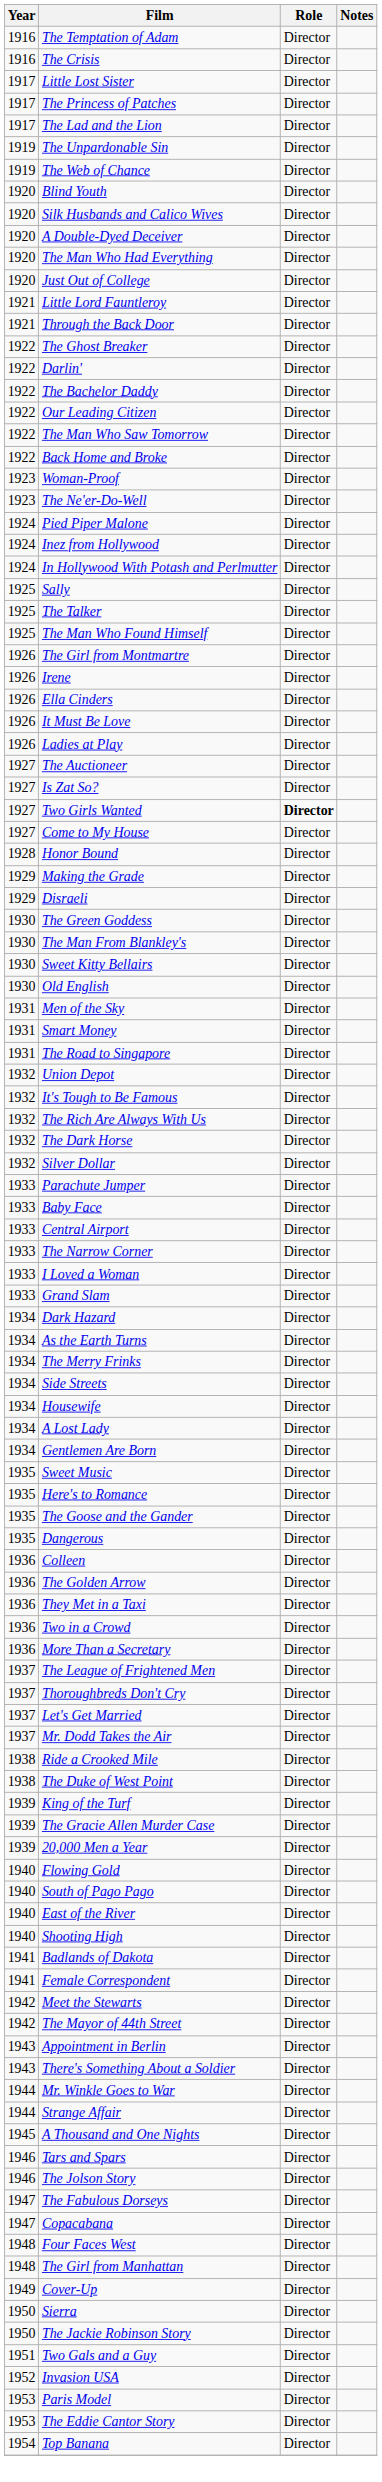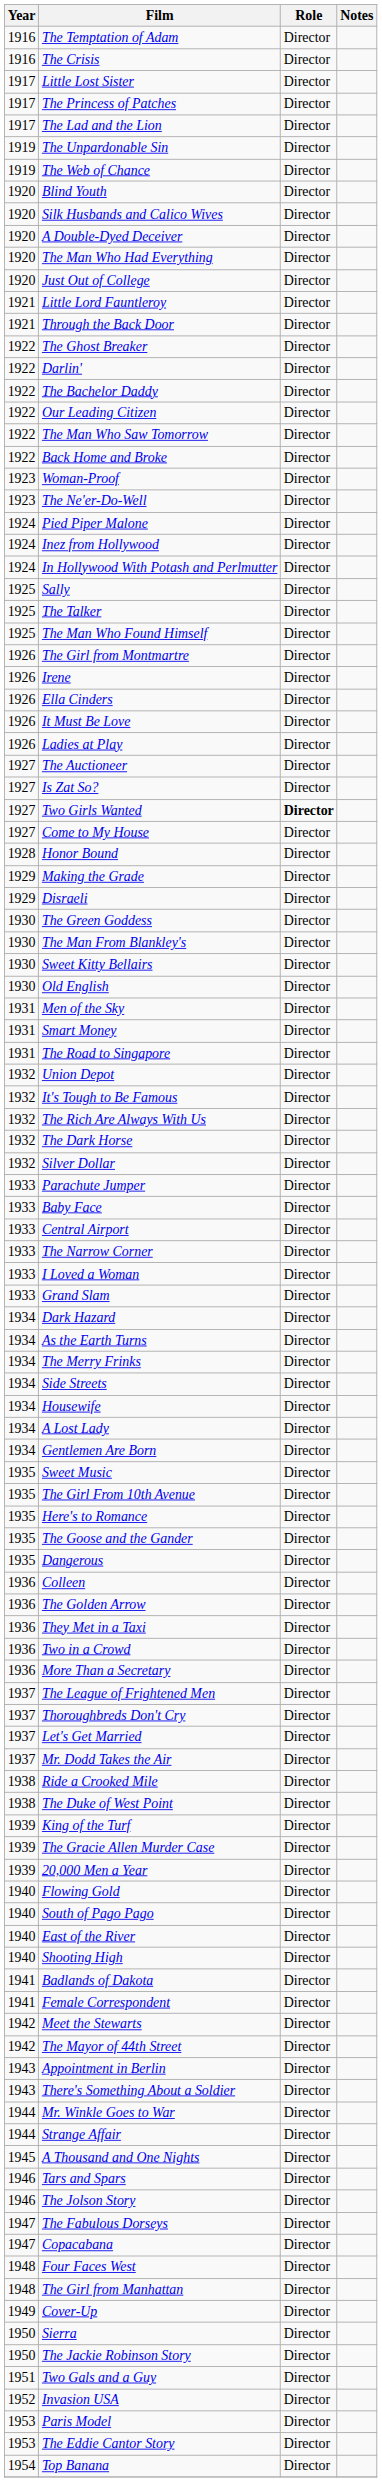 <table class="wikitable sortable">
 <tr>
 <th>Year</th>
 <th>Film</th>
 <th>Role</th>
 <th class="unsortable">Notes</th>
 </tr>
 <tr>
 <td>1916</td>
 <td><em><a href='#'>The Temptation of Adam</a></em></td>
 <td>Director</td>
 <td></td>
 </tr>
 <tr>
 <td>1916</td>
 <td><em><a href='#'>The Crisis</a></em></td>
 <td>Director</td>
 <td></td>
 </tr>
 <tr>
 <td>1917</td>
 <td><em><a href='#'>Little Lost Sister</a></em></td>
 <td>Director</td>
 <td></td>
 </tr>
 <tr>
 <td>1917</td>
 <td><em><a href='#'>The Princess of Patches</a></em></td>
 <td>Director</td>
 <td></td>
 </tr>
 <tr>
 <td>1917</td>
 <td><em><a href='#'>The Lad and the Lion</a></em></td>
 <td>Director</td>
 <td></td>
 </tr>
 <tr>
 <td>1919</td>
 <td><em><a href='#'>The Unpardonable Sin</a></em></td>
 <td>Director</td>
 <td></td>
 </tr>
 <tr>
 <td>1919</td>
 <td><em><a href='#'>The Web of Chance</a></em></td>
 <td>Director</td>
 <td></td>
 </tr>
 <tr>
 <td>1920</td>
 <td><em><a href='#'>Blind Youth</a></em></td>
 <td>Director</td>
 <td></td>
 </tr>
 <tr>
 <td>1920</td>
 <td><em><a href='#'>Silk Husbands and Calico Wives</a></em></td>
 <td>Director</td>
 <td></td>
 </tr>
 <tr>
 <td>1920</td>
 <td><em><a href='#'>A Double-Dyed Deceiver</a></em></td>
 <td>Director</td>
 <td></td>
 </tr>
 <tr>
 <td>1920</td>
 <td><em><a href='#'>The Man Who Had Everything</a></em></td>
 <td>Director</td>
 <td></td>
 </tr>
 <tr>
 <td>1920</td>
 <td><em><a href='#'>Just Out of College</a></em></td>
 <td>Director</td>
 <td></td>
 </tr>
 <tr>
 <td>1921</td>
 <td><em><a href='#'>Little Lord Fauntleroy</a></em></td>
 <td>Director</td>
 <td></td>
 </tr>
 <tr>
 <td>1921</td>
 <td><em><a href='#'>Through the Back Door</a></em></td>
 <td>Director</td>
 <td></td>
 </tr>
 <tr>
 <td>1922</td>
 <td><em><a href='#'>The Ghost Breaker</a></em></td>
 <td>Director</td>
 <td></td>
 </tr>
 <tr>
 <td>1922</td>
 <td><em><a href='#'>Darlin'</a></em></td>
 <td>Director</td>
 <td></td>
 </tr>
 <tr>
 <td>1922</td>
 <td><em><a href='#'>The Bachelor Daddy</a></em></td>
 <td>Director</td>
 <td></td>
 </tr>
 <tr>
 <td>1922</td>
 <td><em><a href='#'>Our Leading Citizen</a></em></td>
 <td>Director</td>
 <td></td>
 </tr>
 <tr>
 <td>1922</td>
 <td><em><a href='#'>The Man Who Saw Tomorrow</a></em></td>
 <td>Director</td>
 <td></td>
 </tr>
 <tr>
 <td>1922</td>
 <td><em><a href='#'>Back Home and Broke</a></em></td>
 <td>Director</td>
 <td></td>
 </tr>
 <tr>
 <td>1923</td>
 <td><em><a href='#'>Woman-Proof</a></em></td>
 <td>Director</td>
 <td></td>
 </tr>
 <tr>
 <td>1923</td>
 <td><em><a href='#'>The Ne'er-Do-Well</a></em></td>
 <td>Director</td>
 <td></td>
 </tr>
 <tr>
 <td>1924</td>
 <td><em><a href='#'>Pied Piper Malone</a></em></td>
 <td>Director</td>
 <td></td>
 </tr>
 <tr>
 <td>1924</td>
 <td><em><a href='#'>Inez from Hollywood</a></em></td>
 <td>Director</td>
 <td></td>
 </tr>
 <tr>
 <td>1924</td>
 <td><em><a href='#'>In Hollywood With Potash and Perlmutter</a></em></td>
 <td>Director</td>
 <td></td>
 </tr>
 <tr>
 <td>1925</td>
 <td><em><a href='#'>Sally</a></em></td>
 <td>Director</td>
 <td></td>
 </tr>
 <tr>
 <td>1925</td>
 <td><em><a href='#'>The Talker</a></em></td>
 <td>Director</td>
 <td></td>
 </tr>
 <tr>
 <td>1925</td>
 <td><em><a href='#'>The Man Who Found Himself</a></em></td>
 <td>Director</td>
 <td></td>
 </tr>
 <tr>
 <td>1926</td>
 <td><em><a href='#'>The Girl from Montmartre</a></em></td>
 <td>Director</td>
 <td></td>
 </tr>
 <tr>
 <td>1926</td>
 <td><em><a href='#'>Irene</a></em></td>
 <td>Director</td>
 <td></td>
 </tr>
 <tr>
 <td>1926</td>
 <td><em><a href='#'>Ella Cinders</a></em></td>
 <td>Director</td>
 <td></td>
 </tr>
 <tr>
 <td>1926</td>
 <td><em><a href='#'>It Must Be Love</a></em></td>
 <td>Director</td>
 <td></td>
 </tr>
 <tr>
 <td>1926</td>
 <td><em><a href='#'>Ladies at Play</a></em></td>
 <td>Director</td>
 <td></td>
 </tr>
 <tr>
 <td>1927</td>
 <td><em><a href='#'>The Auctioneer</a></em></td>
 <td>Director</td>
 <td></td>
 </tr>
 <tr>
 <td>1927</td>
 <td><em><a href='#'>Is Zat So?</a></em></td>
 <td>Director</td>
 <td></td>
 </tr>
 <tr>
 <td>1927</td>
 <td><em><a href='#'>Two Girls Wanted</a></em></td>
 <td><strong>Director</strong></td>
 <td></td>
 </tr>
 <tr>
 <td>1927</td>
 <td><em><a href='#'>Come to My House</a></em></td>
 <td>Director</td>
 <td></td>
 </tr>
 <tr>
 <td>1928</td>
 <td><em><a href='#'>Honor Bound</a></em></td>
 <td>Director</td>
 <td></td>
 </tr>
 <tr>
 <td>1929</td>
 <td><em><a href='#'>Making the Grade</a></em></td>
 <td>Director</td>
 <td></td>
 </tr>
 <tr>
 <td>1929</td>
 <td><em><a href='#'>Disraeli</a></em></td>
 <td>Director</td>
 <td></td>
 </tr>
 <tr>
 <td>1930</td>
 <td><em><a href='#'>The Green Goddess</a></em></td>
 <td>Director</td>
 <td></td>
 </tr>
 <tr>
 <td>1930</td>
 <td><em><a href='#'>The Man From Blankley's</a></em></td>
 <td>Director</td>
 <td></td>
 </tr>
 <tr>
 <td>1930</td>
 <td><em><a href='#'>Sweet Kitty Bellairs</a></em></td>
 <td>Director</td>
 <td></td>
 </tr>
 <tr>
 <td>1930</td>
 <td><em><a href='#'>Old English</a></em></td>
 <td>Director</td>
 <td></td>
 </tr>
 <tr>
 <td>1931</td>
 <td><em><a href='#'>Men of the Sky</a></em></td>
 <td>Director</td>
 <td></td>
 </tr>
 <tr>
 <td>1931</td>
 <td><em><a href='#'>Smart Money</a></em></td>
 <td>Director</td>
 <td></td>
 </tr>
 <tr>
 <td>1931</td>
 <td><em><a href='#'>The Road to Singapore</a></em></td>
 <td>Director</td>
 <td></td>
 </tr>
 <tr>
 <td>1932</td>
 <td><em><a href='#'>Union Depot</a></em></td>
 <td>Director</td>
 <td></td>
 </tr>
 <tr>
 <td>1932</td>
 <td><em><a href='#'>It's Tough to Be Famous</a></em></td>
 <td>Director</td>
 <td></td>
 </tr>
 <tr>
 <td>1932</td>
 <td><em><a href='#'>The Rich Are Always With Us</a></em></td>
 <td>Director</td>
 <td></td>
 </tr>
 <tr>
 <td>1932</td>
 <td><em><a href='#'>The Dark Horse</a></em></td>
 <td>Director</td>
 <td></td>
 </tr>
 <tr>
 <td>1932</td>
 <td><em><a href='#'>Silver Dollar</a></em></td>
 <td>Director</td>
 <td></td>
 </tr>
 <tr>
 <td>1933</td>
 <td><em><a href='#'>Parachute Jumper</a></em></td>
 <td>Director</td>
 <td></td>
 </tr>
 <tr>
 <td>1933</td>
 <td><em><a href='#'>Baby Face</a></em></td>
 <td>Director</td>
 <td></td>
 </tr>
 <tr>
 <td>1933</td>
 <td><em><a href='#'>Central Airport</a></em></td>
 <td>Director</td>
 <td></td>
 </tr>
 <tr>
 <td>1933</td>
 <td><em><a href='#'>The Narrow Corner</a></em></td>
 <td>Director</td>
 <td></td>
 </tr>
 <tr>
 <td>1933</td>
 <td><em><a href='#'>I Loved a Woman</a></em></td>
 <td>Director</td>
 <td></td>
 </tr>
 <tr>
 <td>1933</td>
 <td><em><a href='#'>Grand Slam</a></em></td>
 <td>Director</td>
 <td></td>
 </tr>
 <tr>
 <td>1934</td>
 <td><em><a href='#'>Dark Hazard</a></em></td>
 <td>Director</td>
 <td></td>
 </tr>
 <tr>
 <td>1934</td>
 <td><em><a href='#'>As the Earth Turns</a></em></td>
 <td>Director</td>
 <td></td>
 </tr>
 <tr>
 <td>1934</td>
 <td><em><a href='#'>The Merry Frinks</a></em></td>
 <td>Director</td>
 <td></td>
 </tr>
 <tr>
 <td>1934</td>
 <td><em><a href='#'>Side Streets</a></em></td>
 <td>Director</td>
 <td></td>
 </tr>
 <tr>
 <td>1934</td>
 <td><em><a href='#'>Housewife</a></em></td>
 <td>Director</td>
 <td></td>
 </tr>
 <tr>
 <td>1934</td>
 <td><em><a href='#'>A Lost Lady</a></em></td>
 <td>Director</td>
 <td></td>
 </tr>
 <tr>
 <td>1934</td>
 <td><em><a href='#'>Gentlemen Are Born</a></em></td>
 <td>Director</td>
 <td></td>
 </tr>
 <tr>
 <td>1935</td>
 <td><em><a href='#'>Sweet Music</a></em></td>
 <td>Director</td>
 <td></td>
 </tr>
 <tr>
 <td>1935</td>
+<td><em><a href='#'>The Girl From 10th Avenue</a></em></td>
+<td>Director</td>
+<td></td>
+</tr>
+<tr>
+<td>1935</td>
 <td><em><a href='#'>Here's to Romance</a></em></td>
 <td>Director</td>
 <td></td>
 </tr>
 <tr>
 <td>1935</td>
 <td><em><a href='#'>The Goose and the Gander</a></em></td>
 <td>Director</td>
 <td></td>
 </tr>
 <tr>
 <td>1935</td>
 <td><em><a href='#'>Dangerous</a></em></td>
 <td>Director</td>
 <td></td>
 </tr>
 <tr>
 <td>1936</td>
 <td><em><a href='#'>Colleen</a></em></td>
 <td>Director</td>
 <td></td>
 </tr>
 <tr>
 <td>1936</td>
 <td><em><a href='#'>The Golden Arrow</a></em></td>
 <td>Director</td>
 <td></td>
 </tr>
 <tr>
 <td>1936</td>
 <td><em><a href='#'>They Met in a Taxi</a></em></td>
 <td>Director</td>
 <td></td>
 </tr>
 <tr>
 <td>1936</td>
 <td><em><a href='#'>Two in a Crowd</a></em></td>
 <td>Director</td>
 <td></td>
 </tr>
 <tr>
 <td>1936</td>
 <td><em><a href='#'>More Than a Secretary</a></em></td>
 <td>Director</td>
 <td></td>
 </tr>
 <tr>
 <td>1937</td>
 <td><em><a href='#'>The League of Frightened Men</a></em></td>
 <td>Director</td>
 <td></td>
 </tr>
 <tr>
 <td>1937</td>
 <td><em><a href='#'>Thoroughbreds Don't Cry</a></em></td>
 <td>Director</td>
 <td></td>
 </tr>
 <tr>
 <td>1937</td>
 <td><em><a href='#'>Let's Get Married</a></em></td>
 <td>Director</td>
 <td></td>
 </tr>
 <tr>
 <td>1937</td>
 <td><em><a href='#'>Mr. Dodd Takes the Air</a></em></td>
 <td>Director</td>
 <td></td>
 </tr>
 <tr>
 <td>1938</td>
 <td><em><a href='#'>Ride a Crooked Mile</a></em></td>
 <td>Director</td>
 <td></td>
 </tr>
 <tr>
 <td>1938</td>
 <td><em><a href='#'>The Duke of West Point</a></em></td>
 <td>Director</td>
 <td></td>
 </tr>
 <tr>
 <td>1939</td>
 <td><em><a href='#'>King of the Turf</a></em></td>
 <td>Director</td>
 <td></td>
 </tr>
 <tr>
 <td>1939</td>
 <td><em><a href='#'>The Gracie Allen Murder Case</a></em></td>
 <td>Director</td>
 <td></td>
 </tr>
 <tr>
 <td>1939</td>
 <td><em><a href='#'>20,000 Men a Year</a></em></td>
 <td>Director</td>
 <td></td>
 </tr>
 <tr>
 <td>1940</td>
 <td><em><a href='#'>Flowing Gold</a></em></td>
 <td>Director</td>
 <td></td>
 </tr>
 <tr>
 <td>1940</td>
 <td><em><a href='#'>South of Pago Pago</a></em></td>
 <td>Director</td>
 <td></td>
 </tr>
 <tr>
 <td>1940</td>
 <td><em><a href='#'>East of the River</a></em></td>
 <td>Director</td>
 <td></td>
 </tr>
 <tr>
 <td>1940</td>
 <td><em><a href='#'>Shooting High</a></em></td>
 <td>Director</td>
 <td></td>
 </tr>
 <tr>
 <td>1941</td>
 <td><em><a href='#'>Badlands of Dakota</a></em></td>
 <td>Director</td>
 <td></td>
 </tr>
 <tr>
 <td>1941</td>
 <td><em><a href='#'>Female Correspondent</a></em></td>
 <td>Director</td>
 <td></td>
 </tr>
 <tr>
 <td>1942</td>
 <td><em><a href='#'>Meet the Stewarts</a></em></td>
 <td>Director</td>
 <td></td>
 </tr>
 <tr>
 <td>1942</td>
 <td><em><a href='#'>The Mayor of 44th Street</a></em></td>
 <td>Director</td>
 <td></td>
 </tr>
 <tr>
 <td>1943</td>
 <td><em><a href='#'>Appointment in Berlin</a></em></td>
 <td>Director</td>
 <td></td>
 </tr>
 <tr>
 <td>1943</td>
 <td><em><a href='#'>There's Something About a Soldier</a></em></td>
 <td>Director</td>
 <td></td>
 </tr>
 <tr>
 <td>1944</td>
 <td><em><a href='#'>Mr. Winkle Goes to War</a></em></td>
 <td>Director</td>
 <td></td>
 </tr>
 <tr>
 <td>1944</td>
 <td><em><a href='#'>Strange Affair</a></em></td>
 <td>Director</td>
 <td></td>
 </tr>
 <tr>
 <td>1945</td>
 <td><em><a href='#'>A Thousand and One Nights</a></em></td>
 <td>Director</td>
 <td></td>
 </tr>
 <tr>
 <td>1946</td>
 <td><em><a href='#'>Tars and Spars</a></em></td>
 <td>Director</td>
 <td></td>
 </tr>
 <tr>
 <td>1946</td>
 <td><em><a href='#'>The Jolson Story</a></em></td>
 <td>Director</td>
 <td></td>
 </tr>
 <tr>
 <td>1947</td>
 <td><em><a href='#'>The Fabulous Dorseys</a></em></td>
 <td>Director</td>
 <td></td>
 </tr>
 <tr>
 <td>1947</td>
 <td><em><a href='#'>Copacabana</a></em></td>
 <td>Director</td>
 <td></td>
 </tr>
 <tr>
 <td>1948</td>
 <td><em><a href='#'>Four Faces West</a></em></td>
 <td>Director</td>
 <td></td>
 </tr>
 <tr>
 <td>1948</td>
 <td><em><a href='#'>The Girl from Manhattan</a></em></td>
 <td>Director</td>
 <td></td>
 </tr>
 <tr>
 <td>1949</td>
 <td><em><a href='#'>Cover-Up</a></em></td>
 <td>Director</td>
 <td></td>
 </tr>
 <tr>
 <td>1950</td>
 <td><em><a href='#'>Sierra</a></em></td>
 <td>Director</td>
 <td></td>
 </tr>
 <tr>
 <td>1950</td>
 <td><em><a href='#'>The Jackie Robinson Story</a></em></td>
 <td>Director</td>
 <td></td>
 </tr>
 <tr>
 <td>1951</td>
 <td><em><a href='#'>Two Gals and a Guy</a></em></td>
 <td>Director</td>
 <td></td>
 </tr>
 <tr>
 <td>1952</td>
 <td><em><a href='#'>Invasion USA</a></em></td>
 <td>Director</td>
 <td></td>
 </tr>
 <tr>
 <td>1953</td>
 <td><em><a href='#'>Paris Model</a></em></td>
 <td>Director</td>
 <td></td>
 </tr>
 <tr>
 <td>1953</td>
 <td><em><a href='#'>The Eddie Cantor Story</a></em></td>
 <td>Director</td>
 <td></td>
 </tr>
 <tr>
 <td>1954</td>
 <td><em><a href='#'>Top Banana</a></em></td>
 <td>Director</td>
 <td></td>
 </tr>
 <tr>
 </tr>
 </table>
